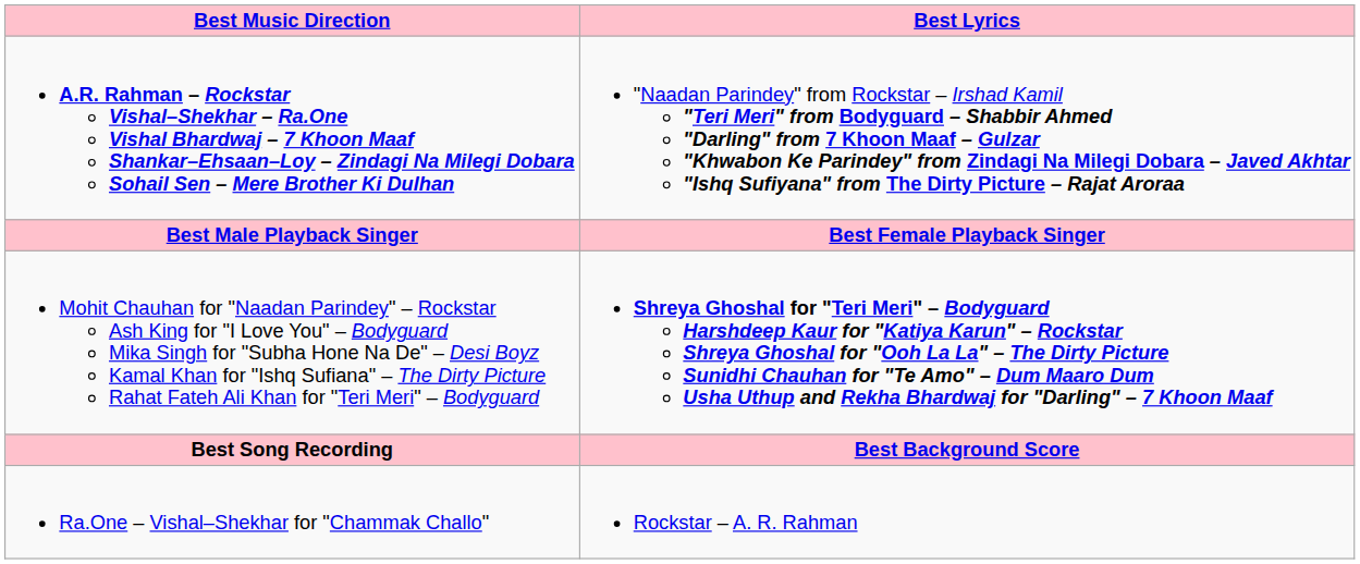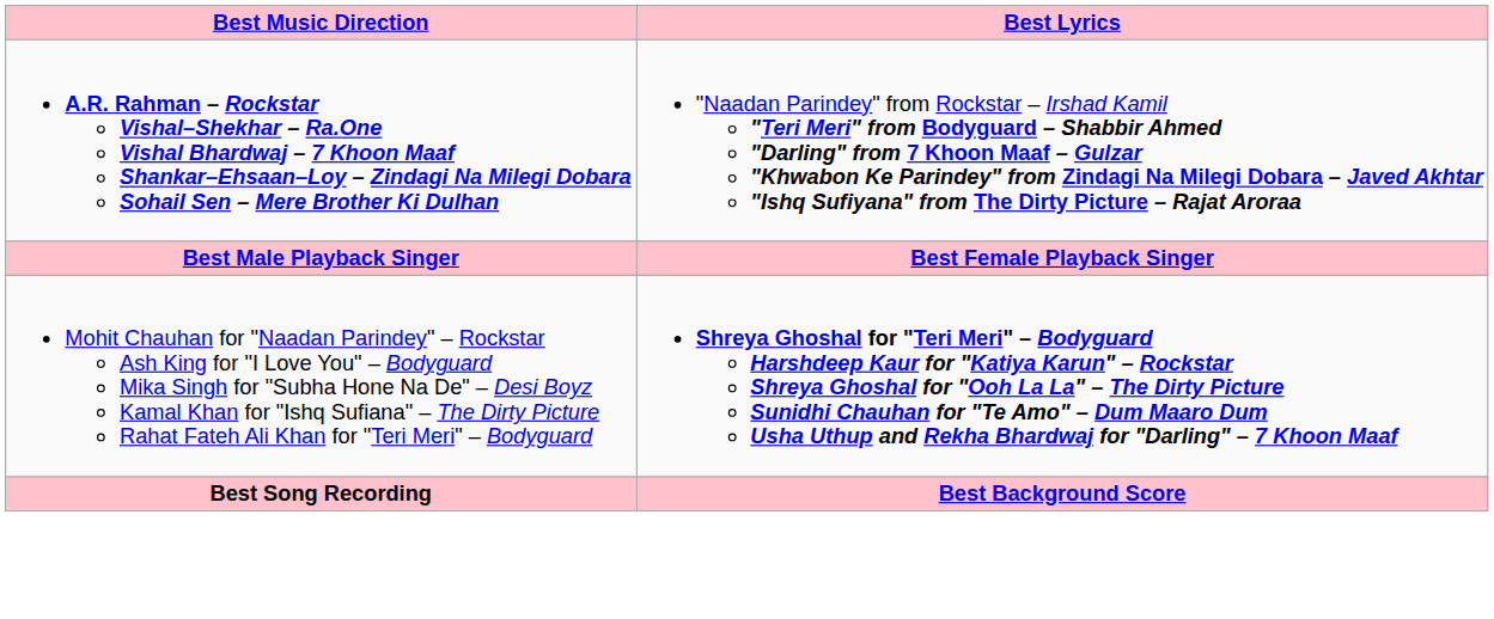 <table class=wikitable style="width=150%">
 <tr>
 <th style="background:#FFC1CC;" ! style="width=50%"><a href='#'>Best Music Direction</a></th>
 <th style="background:#FFC1CC;" ! style="width=50%"><a href='#'>Best Lyrics</a></th>
 </tr>
 <tr>
 <td valign="top"><br><ul><li><strong><a href='#'>A.R. Rahman</a> – <em><a href='#'>Rockstar</a><strong><em><ul><li><a href='#'>Vishal–Shekhar</a> – </em><a href='#'>Ra.One</a><em></li><li><a href='#'>Vishal Bhardwaj</a> – </em><a href='#'>7 Khoon Maaf</a><em></li><li><a href='#'>Shankar–Ehsaan–Loy</a> – </em><a href='#'>Zindagi Na Milegi Dobara</a><em></li><li><a href='#'>Sohail Sen</a> – </em><a href='#'>Mere Brother Ki Dulhan</a><em></li></ul></li></ul></td>
 <td valign="top"><br><ul><li></strong>"<a href='#'>Naadan Parindey</a>" from </em><a href='#'>Rockstar</a><em> – <a href='#'>Irshad Kamil</a><strong><ul><li>"<a href='#'>Teri Meri</a>" from </em><a href='#'>Bodyguard</a><em> – Shabbir Ahmed</li><li>"Darling" from </em><a href='#'>7 Khoon Maaf</a><em> – <a href='#'>Gulzar</a></li><li>"Khwabon Ke Parindey" from </em><a href='#'>Zindagi Na Milegi Dobara</a><em> – <a href='#'>Javed Akhtar</a></li><li>"Ishq Sufiyana" from </em><a href='#'>The Dirty Picture</a><em> – Rajat Aroraa</li></ul></li></ul></td>
 </tr>
 <tr>
 <th style="background:#FFC1CC;" ! style="width=50%"><a href='#'>Best Male Playback Singer</a></th>
 <th style="background:#FFC1CC;" ! style="width=50%"><a href='#'>Best Female Playback Singer</a></th>
 </tr>
 <tr>
 <td valign="top"><br><ul><li></strong><a href='#'>Mohit Chauhan</a> for "<a href='#'>Naadan Parindey</a>" – </em><a href='#'>Rockstar</a></em></strong><ul><li><a href='#'>Ash King</a> for "I Love You" – <em><a href='#'>Bodyguard</a></em></li><li><a href='#'>Mika Singh</a> for "Subha Hone Na De" – <em><a href='#'>Desi Boyz</a></em></li><li><a href='#'>Kamal Khan</a> for "Ishq Sufiana" – <em><a href='#'>The Dirty Picture</a></em></li><li><a href='#'>Rahat Fateh Ali Khan</a> for "<a href='#'>Teri Meri</a>" – <em><a href='#'>Bodyguard</a></em></li></ul></li></ul></td>
 <td valign="top"><br><ul><li><strong><a href='#'>Shreya Ghoshal</a>  for "<a href='#'>Teri Meri</a>" – <em><a href='#'>Bodyguard</a><strong><em><ul><li><a href='#'>Harshdeep Kaur</a> for "<a href='#'>Katiya Karun</a>" – </em><a href='#'>Rockstar</a><em></li><li><a href='#'>Shreya Ghoshal</a> for "<a href='#'>Ooh La La</a>" – </em><a href='#'>The Dirty Picture</a><em></li><li><a href='#'>Sunidhi Chauhan</a> for "Te Amo" – </em><a href='#'>Dum Maaro Dum</a><em></li><li><a href='#'>Usha Uthup</a> and <a href='#'>Rekha Bhardwaj</a> for "Darling" – </em><a href='#'>7 Khoon Maaf</a><em></li></ul></li></ul></td>
 </tr>
 <tr>
 <th style="background:#FFC1CC;" ! style="width=50%">Best Song Recording</th>
 <th style="background:#FFC1CC;" ! style="width=50%"><a href='#'>Best Background Score</a></th>
 </tr>
-<tr>
-<td valign="top"><br><ul><li></strong><a href='#'>Ra.One</a> – <a href='#'>Vishal–Shekhar</a> for "<a href='#'>Chammak Challo</a>"<strong></li></ul></td>
-<td valign="top"><br><ul><li></strong><a href='#'>Rockstar</a> – </em><a href='#'>A. R. Rahman</a></em></strong></li></ul></td>
-</tr>
 </table>
